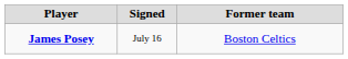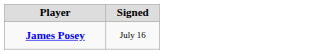 <table class="wikitable" style="text-align: center">
 <tr align="center" bgcolor="#dddddd">
 <td style="width:140px"><strong>Player</strong></td>
 <td style="width:70px"><strong>Signed</strong></td>
-<td style="width:210px"><strong>Former team</strong></td>
 </tr>
 <tr style="height:40px">
 <td><strong><a href='#'>James Posey</a></strong></td>
 <td style="font-size: 80%">July 16</td>
-<td><a href='#'>Boston Celtics</a></td>
 </tr>
 </table>
